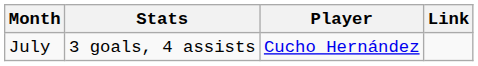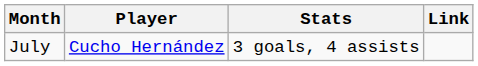 <table class=wikitable>
 <tr>
 <th>Month</th>
+<th>Player</th>
 <th>Stats</th>
-<th>Player</th>
 <th>Link</th>
 </tr>
 <tr>
 <td>July</td>
+<td> <a href='#'>Cucho Hernández</a></td>
 <td>3 goals, 4 assists</td>
-<td> <a href='#'>Cucho Hernández</a></td>
 <td></td>
 </tr>
 </table>
